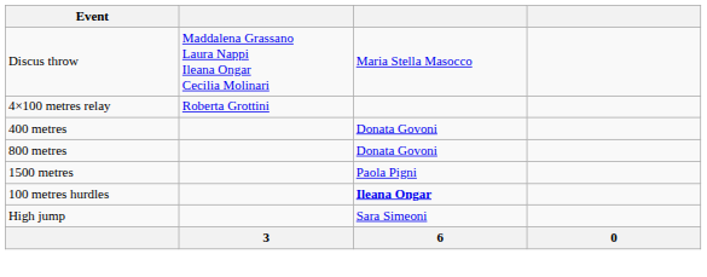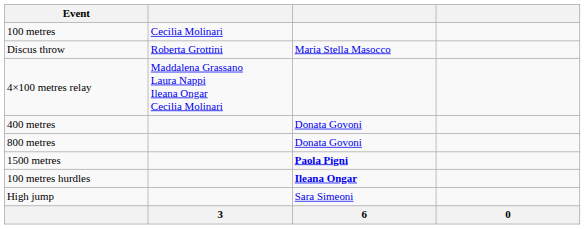 <table class="wikitable" width=60% style="font-size:90%; text-align:left;">
 <tr>
 <th width=25%>Event</th>
 <th width=25%></th>
 <th width=25%></th>
 <th width=25%></th>
 </tr>
 <tr>
+<td>100 metres</td>
+<td><a href='#'>Cecilia Molinari</a></td>
+<td></td>
+<td></td>
+</tr>
+<tr>
 <td>Discus throw</td>
-<td><a href='#'>Maddalena Grassano</a><br><a href='#'>Laura Nappi</a><br><a href='#'>Ileana Ongar</a><br><a href='#'>Cecilia Molinari</a></td>
+<td><a href='#'>Roberta Grottini</a></td>
 <td><a href='#'>Maria Stella Masocco</a></td>
 <td></td>
 </tr>
 <tr>
 <td>4×100 metres relay</td>
-<td><a href='#'>Roberta Grottini</a></td>
+<td><a href='#'>Maddalena Grassano</a><br><a href='#'>Laura Nappi</a><br><a href='#'>Ileana Ongar</a><br><a href='#'>Cecilia Molinari</a></td>
 <td></td>
 <td></td>
 </tr>
 <tr>
 <td>400 metres</td>
 <td></td>
 <td><a href='#'>Donata Govoni</a></td>
 <td></td>
 </tr>
 <tr>
 <td>800 metres</td>
 <td></td>
 <td><a href='#'>Donata Govoni</a></td>
 <td></td>
 </tr>
 <tr>
 <td>1500 metres</td>
 <td></td>
-<td><a href='#'>Paola Pigni</a></td>
+<td><strong><a href='#'>Paola Pigni</a></strong></td>
 <td></td>
 </tr>
 <tr>
 <td>100 metres hurdles</td>
 <td></td>
 <td><strong><a href='#'>Ileana Ongar</a></strong></td>
 <td></td>
 </tr>
 <tr>
 <td>High jump</td>
 <td></td>
 <td><a href='#'>Sara Simeoni</a></td>
 <td></td>
 </tr>
 <tr>
 <th></th>
 <th>3</th>
 <th>6</th>
 <th>0</th>
 </tr>
 </table>
